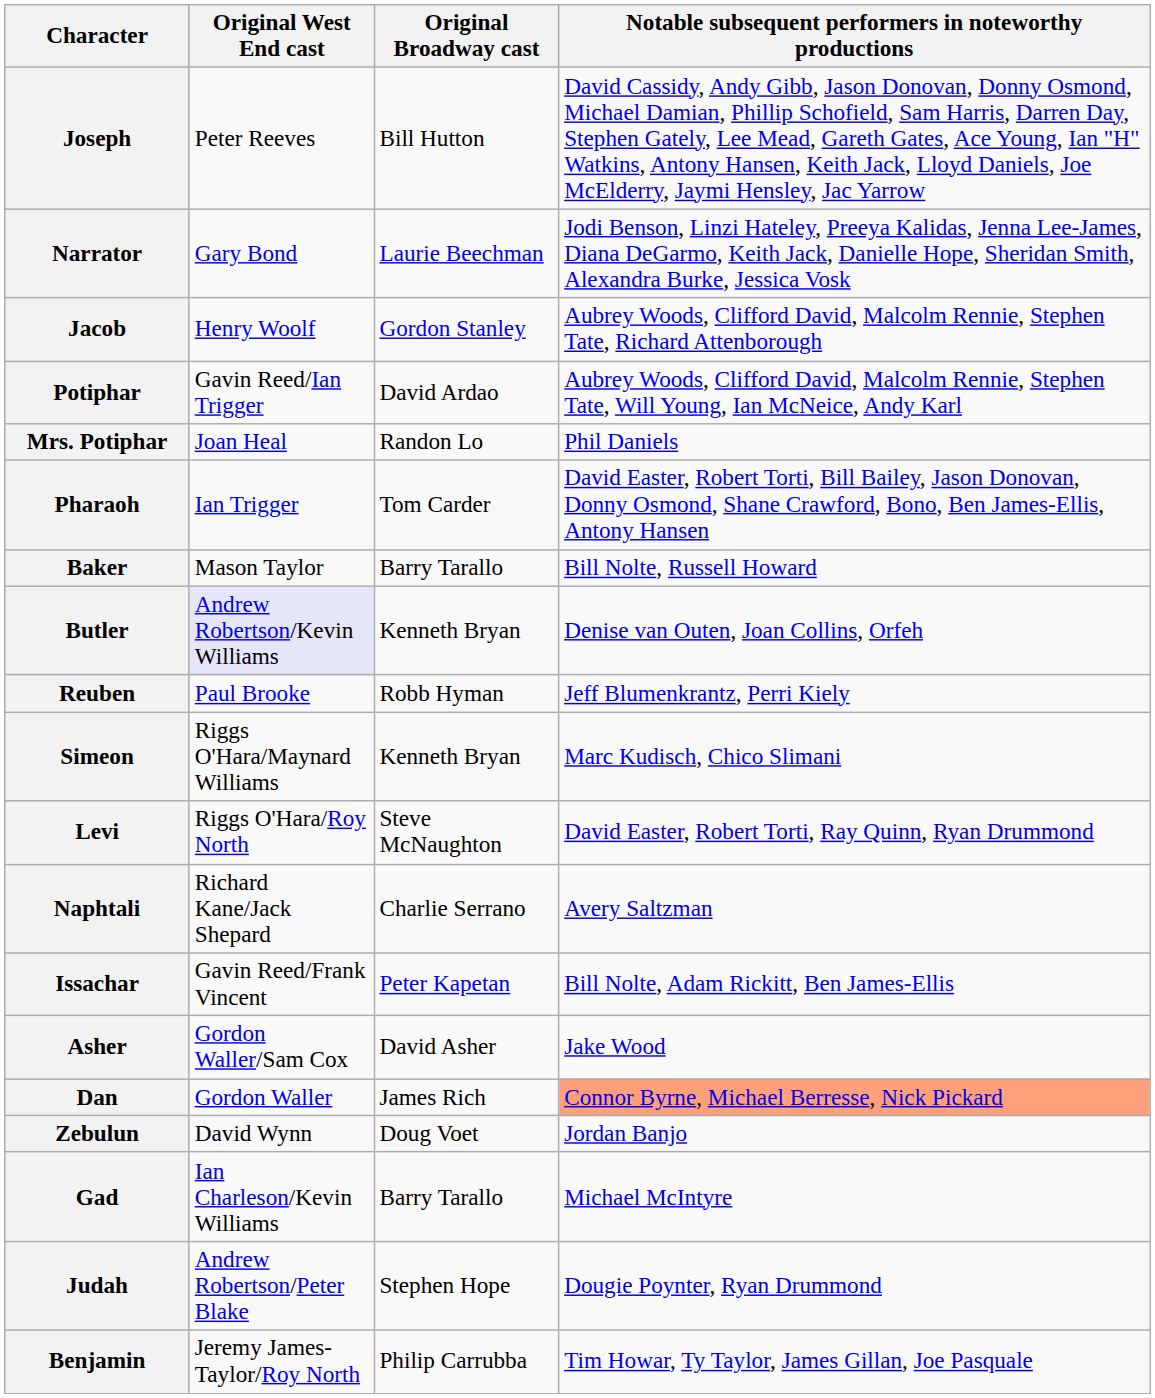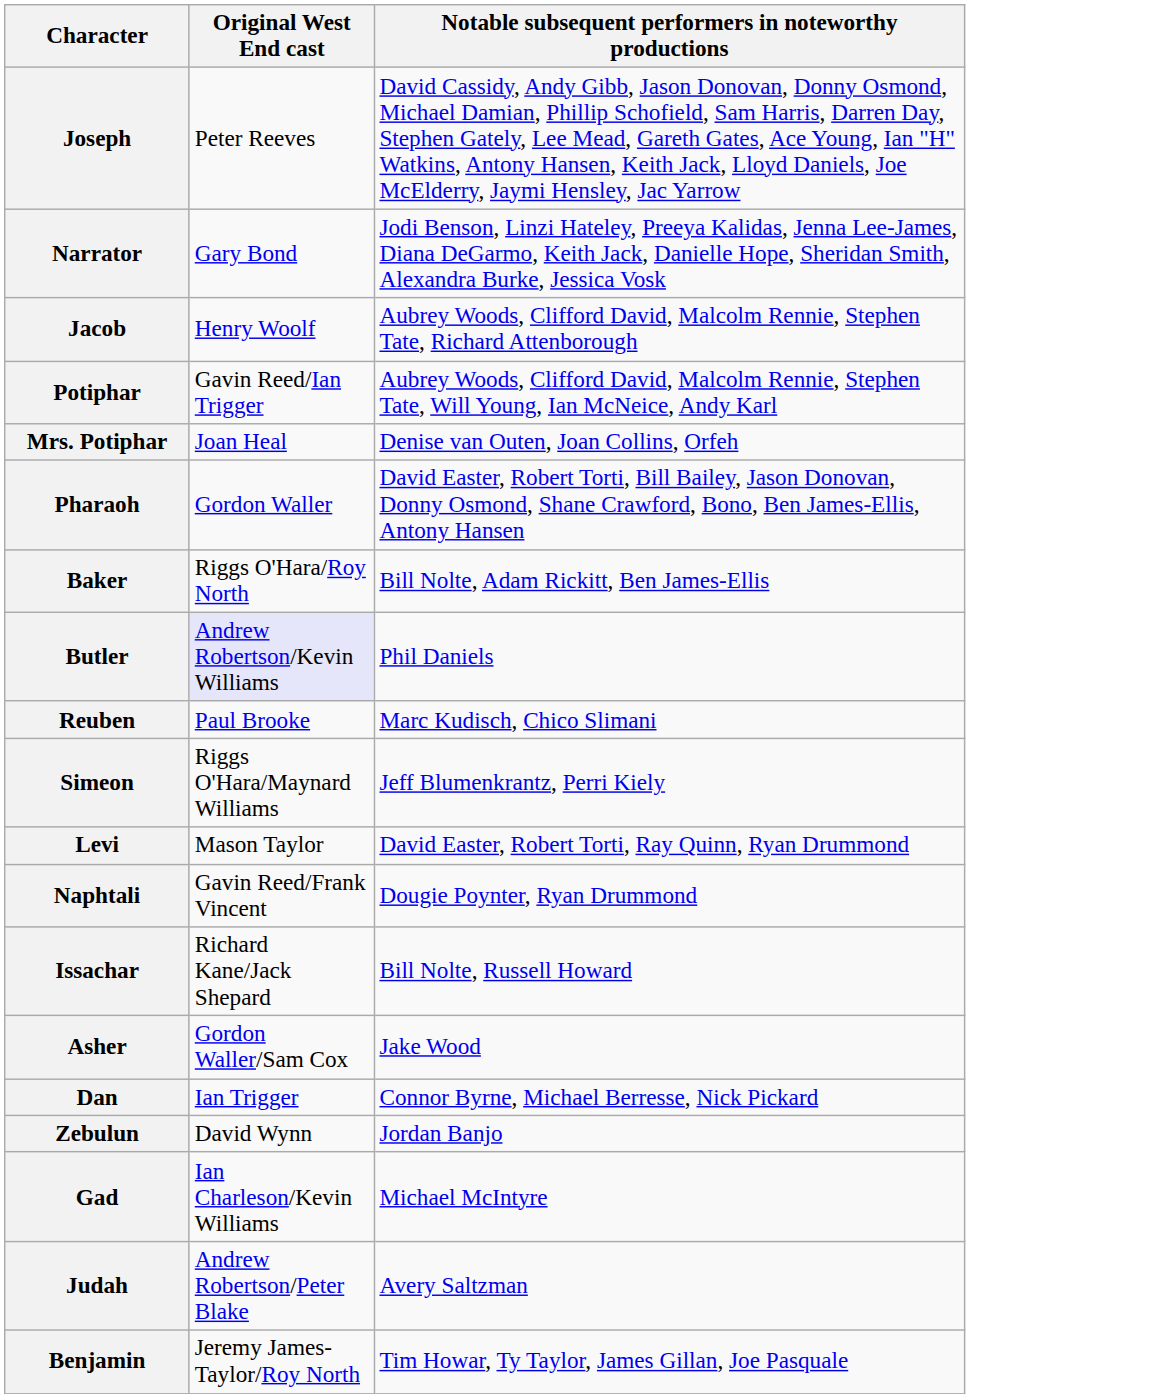 <table class="wikitable">
 <tr>
 <th width="120">Character</th>
 <th width="120">Original West End cast</th>
-<th width="120">Original Broadway cast</th>
 <th width="400">Notable subsequent performers in noteworthy productions</th>
 </tr>
 <tr>
 <th>Joseph</th>
 <td>Peter Reeves</td>
-<td>Bill Hutton</td>
 <td><a href='#'>David Cassidy</a>, <a href='#'>Andy Gibb</a>, <a href='#'>Jason Donovan</a>, <a href='#'>Donny Osmond</a>, <a href='#'>Michael Damian</a>, <a href='#'>Phillip Schofield</a>, <a href='#'>Sam Harris</a>, <a href='#'>Darren Day</a>, <a href='#'>Stephen Gately</a>, <a href='#'>Lee Mead</a>, <a href='#'>Gareth Gates</a>, <a href='#'>Ace Young</a>, <a href='#'>Ian "H" Watkins</a>, <a href='#'>Antony Hansen</a>, <a href='#'>Keith Jack</a>, <a href='#'>Lloyd Daniels</a>, <a href='#'>Joe McElderry</a>, <a href='#'>Jaymi Hensley</a>, <a href='#'>Jac Yarrow</a></td>
 </tr>
 <tr>
 <th>Narrator</th>
 <td><a href='#'>Gary Bond</a></td>
-<td><a href='#'>Laurie Beechman</a></td>
 <td><a href='#'>Jodi Benson</a>, <a href='#'>Linzi Hateley</a>, <a href='#'>Preeya Kalidas</a>, <a href='#'>Jenna Lee-James</a>, <a href='#'>Diana DeGarmo</a>, <a href='#'>Keith Jack</a>, <a href='#'>Danielle Hope</a>, <a href='#'>Sheridan Smith</a>, <a href='#'>Alexandra Burke</a>, <a href='#'>Jessica Vosk</a></td>
 </tr>
 <tr>
 <th>Jacob</th>
 <td><a href='#'>Henry Woolf</a></td>
-<td><a href='#'>Gordon Stanley</a></td>
 <td><a href='#'>Aubrey Woods</a>, <a href='#'>Clifford David</a>, <a href='#'>Malcolm Rennie</a>, <a href='#'>Stephen Tate</a>, <a href='#'>Richard Attenborough</a></td>
 </tr>
 <tr>
 <th>Potiphar</th>
 <td>Gavin Reed/<a href='#'>Ian Trigger</a></td>
-<td>David Ardao</td>
 <td><a href='#'>Aubrey Woods</a>, <a href='#'>Clifford David</a>, <a href='#'>Malcolm Rennie</a>, <a href='#'>Stephen Tate</a>, <a href='#'>Will Young</a>, <a href='#'>Ian McNeice</a>, <a href='#'>Andy Karl</a></td>
 </tr>
 <tr>
 <th>Mrs. Potiphar</th>
 <td><a href='#'>Joan Heal</a></td>
-<td>Randon Lo</td>
-<td><a href='#'>Phil Daniels</a></td>
+<td><a href='#'>Denise van Outen</a>, <a href='#'>Joan Collins</a>, <a href='#'>Orfeh</a></td>
 </tr>
 <tr>
 <th>Pharaoh</th>
-<td><a href='#'>Ian Trigger</a></td>
-<td>Tom Carder</td>
+<td><a href='#'>Gordon Waller</a></td>
 <td><a href='#'>David Easter</a>, <a href='#'>Robert Torti</a>, <a href='#'>Bill Bailey</a>, <a href='#'>Jason Donovan</a>, <a href='#'>Donny Osmond</a>, <a href='#'>Shane Crawford</a>, <a href='#'>Bono</a>, <a href='#'>Ben James-Ellis</a>, <a href='#'>Antony Hansen</a></td>
 </tr>
 <tr>
 <th>Baker</th>
-<td>Mason Taylor</td>
-<td>Barry Tarallo</td>
-<td><a href='#'>Bill Nolte</a>, <a href='#'>Russell Howard</a></td>
+<td>Riggs O'Hara/<a href='#'>Roy North</a></td>
+<td><a href='#'>Bill Nolte</a>, <a href='#'>Adam Rickitt</a>, <a href='#'>Ben James-Ellis</a></td>
 </tr>
 <tr>
 <th>Butler</th>
 <td style="background: lavender;"><a href='#'>Andrew Robertson</a>/Kevin Williams</td>
-<td>Kenneth Bryan</td>
-<td><a href='#'>Denise van Outen</a>, <a href='#'>Joan Collins</a>, <a href='#'>Orfeh</a></td>
+<td><a href='#'>Phil Daniels</a></td>
 </tr>
 <tr>
 <th>Reuben</th>
 <td><a href='#'>Paul Brooke</a></td>
-<td>Robb Hyman</td>
-<td><a href='#'>Jeff Blumenkrantz</a>, <a href='#'>Perri Kiely</a></td>
+<td><a href='#'>Marc Kudisch</a>, <a href='#'>Chico Slimani</a></td>
 </tr>
 <tr>
 <th>Simeon</th>
 <td>Riggs O'Hara/Maynard Williams</td>
-<td>Kenneth Bryan</td>
-<td><a href='#'>Marc Kudisch</a>, <a href='#'>Chico Slimani</a></td>
+<td><a href='#'>Jeff Blumenkrantz</a>, <a href='#'>Perri Kiely</a></td>
 </tr>
 <tr>
 <th>Levi</th>
-<td>Riggs O'Hara/<a href='#'>Roy North</a></td>
-<td>Steve McNaughton</td>
+<td>Mason Taylor</td>
 <td><a href='#'>David Easter</a>, <a href='#'>Robert Torti</a>, <a href='#'>Ray Quinn</a>, <a href='#'>Ryan Drummond</a></td>
 </tr>
 <tr>
 <th>Naphtali</th>
-<td>Richard Kane/Jack Shepard</td>
-<td>Charlie Serrano</td>
-<td><a href='#'>Avery Saltzman</a></td>
+<td>Gavin Reed/Frank Vincent</td>
+<td><a href='#'>Dougie Poynter</a>, <a href='#'>Ryan Drummond</a></td>
 </tr>
 <tr>
 <th>Issachar</th>
-<td>Gavin Reed/Frank Vincent</td>
-<td><a href='#'>Peter Kapetan</a></td>
-<td><a href='#'>Bill Nolte</a>, <a href='#'>Adam Rickitt</a>, <a href='#'>Ben James-Ellis</a></td>
+<td>Richard Kane/Jack Shepard</td>
+<td><a href='#'>Bill Nolte</a>, <a href='#'>Russell Howard</a></td>
 </tr>
 <tr>
 <th>Asher</th>
 <td><a href='#'>Gordon Waller</a>/Sam Cox</td>
-<td>David Asher</td>
 <td><a href='#'>Jake Wood</a></td>
 </tr>
 <tr>
 <th>Dan</th>
-<td><a href='#'>Gordon Waller</a></td>
-<td>James Rich</td>
-<td style="background: lightsalmon;"><a href='#'>Connor Byrne</a>, <a href='#'>Michael Berresse</a>, <a href='#'>Nick Pickard</a></td>
+<td><a href='#'>Ian Trigger</a></td>
+<td><a href='#'>Connor Byrne</a>, <a href='#'>Michael Berresse</a>, <a href='#'>Nick Pickard</a></td>
 </tr>
 <tr>
 <th>Zebulun</th>
 <td>David Wynn</td>
-<td>Doug Voet</td>
 <td><a href='#'>Jordan Banjo</a></td>
 </tr>
 <tr>
 <th>Gad</th>
 <td><a href='#'>Ian Charleson</a>/Kevin Williams</td>
-<td>Barry Tarallo</td>
 <td><a href='#'>Michael McIntyre</a></td>
 </tr>
 <tr>
 <th>Judah</th>
 <td><a href='#'>Andrew Robertson</a>/<a href='#'>Peter Blake</a></td>
-<td>Stephen Hope</td>
-<td><a href='#'>Dougie Poynter</a>, <a href='#'>Ryan Drummond</a></td>
+<td><a href='#'>Avery Saltzman</a></td>
 </tr>
 <tr>
 <th>Benjamin</th>
 <td>Jeremy James-Taylor/<a href='#'>Roy North</a></td>
-<td>Philip Carrubba</td>
 <td><a href='#'>Tim Howar</a>, <a href='#'>Ty Taylor</a>, <a href='#'>James Gillan</a>, <a href='#'>Joe Pasquale</a></td>
 </tr>
 </table>
